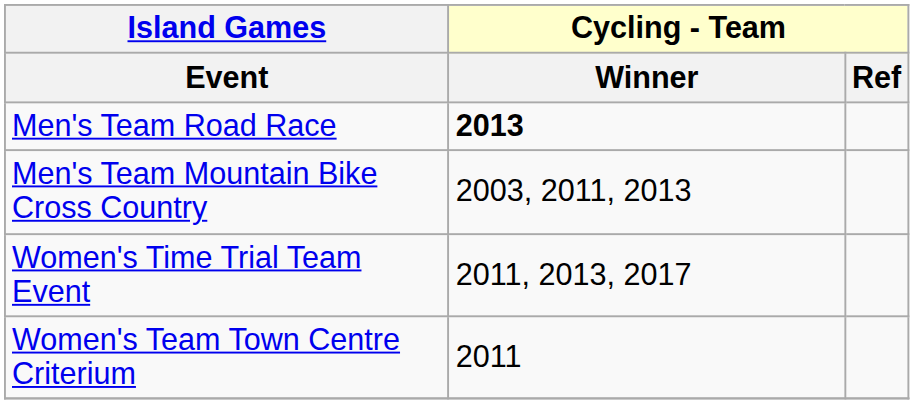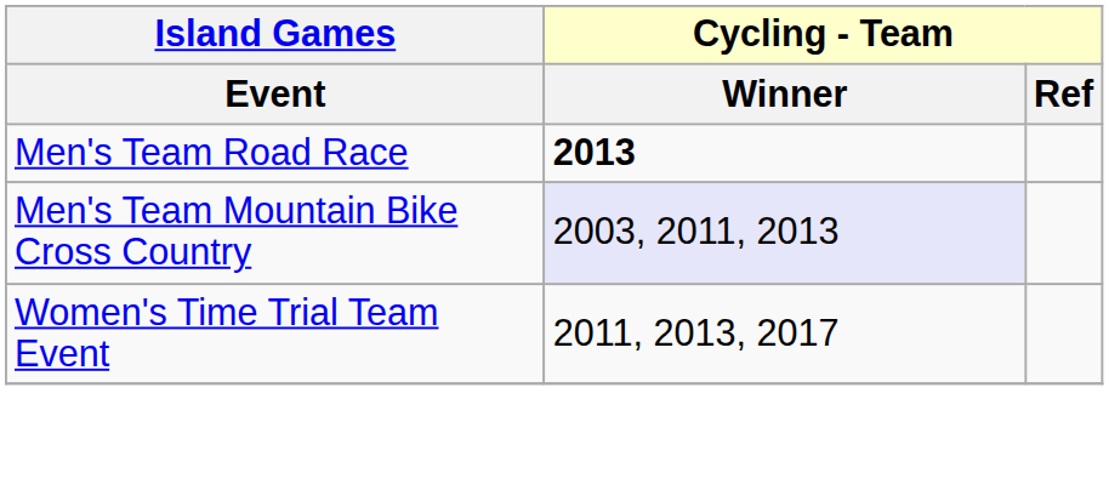 <table class="wikitable collapsible collapsed">
 <tr>
 <th><a href='#'>Island Games</a></th>
 <th colspan=2 style="background:#ffc;">Cycling - Team </th>
 </tr>
 <tr>
 <th width=225>Event</th>
 <th width=200>Winner</th>
 <th>Ref</th>
 </tr>
 <tr>
 <td><a href='#'>Men's Team Road Race</a></td>
 <td><strong>2013</strong></td>
 <td></td>
 </tr>
 <tr>
 <td><a href='#'>Men's Team Mountain Bike Cross Country</a></td>
-<td>2003, 2011, 2013</td>
+<td style="background: lavender;">2003, 2011, 2013</td>
 <td></td>
 </tr>
 <tr>
 <td><a href='#'>Women's Time Trial Team Event</a></td>
 <td>2011, 2013, 2017</td>
 <td></td>
 </tr>
 <tr>
-<td><a href='#'>Women's Team Town Centre Criterium</a></td>
-<td>2011</td>
-<td></td>
-</tr>
-<tr>
 </tr>
 </table>
